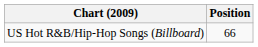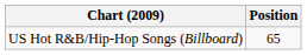 <table class="wikitable">
 <tr>
 <th>Chart (2009)</th>
 <th>Position</th>
 </tr>
 <tr>
 <td>US Hot R&B/Hip-Hop Songs (<em>Billboard</em>)</td>
-<td align="center">66</td>
+<td align="center">65</td>
 </tr>
 </table>
